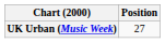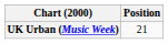 <table class="wikitable plainrowheaders" style="text-align:center">
 <tr>
 <th>Chart (2000)</th>
 <th>Position</th>
 </tr>
 <tr>
 <th scope="row">UK Urban (<em><a href='#'>Music Week</a></em>)</th>
-<td>27</td>
+<td>21</td>
 </tr>
 </table>
